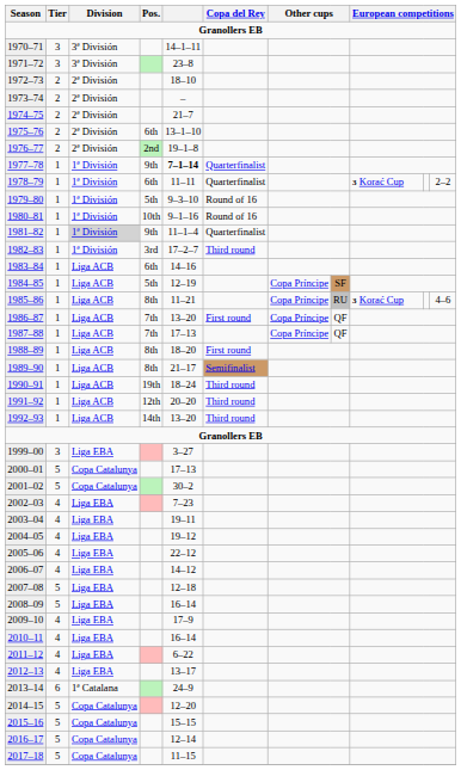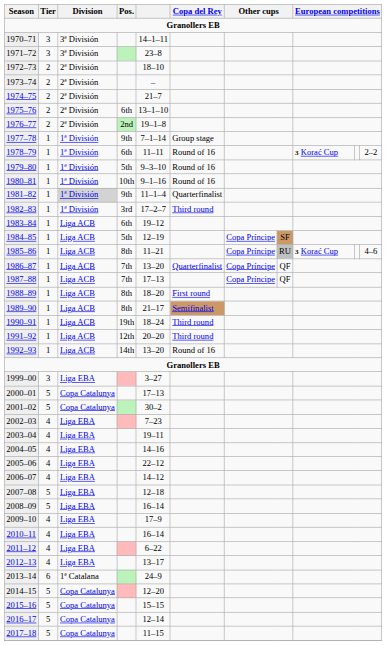 <table class="wikitable" style="font-size:85%; text-align:center">
 <tr>
 <th>Season</th>
 <th>Tier</th>
 <th>Division</th>
 <th>Pos.</th>
 <th></th>
 <th><a href='#'>Copa del Rey</a></th>
 <th colspan=2>Other cups</th>
 <th colspan=3><a href='#'>European competitions</a></th>
 </tr>
 <tr>
 <td align=center colspan=11><strong>Granollers EB</strong></td>
 </tr>
 <tr>
 <td bgcolor=#efefef>1970–71</td>
 <td>3</td>
 <td align=left>3ª División</td>
 <td></td>
 <td>14–1–11</td>
 <td></td>
 <td colspan=2></td>
 <td colspan=3></td>
 </tr>
 <tr>
 <td bgcolor=#efefef>1971–72</td>
 <td>3</td>
 <td align=left>3ª División</td>
 <td bgcolor=#BBF3BB></td>
 <td>23–8</td>
 <td></td>
 <td colspan=2></td>
 <td colspan=3></td>
 </tr>
 <tr>
 <td bgcolor=#efefef>1972–73</td>
 <td>2</td>
 <td align=left>2ª División</td>
 <td></td>
 <td>18–10</td>
 <td></td>
 <td colspan=2></td>
 <td colspan=3></td>
 </tr>
 <tr>
 <td bgcolor=#efefef>1973–74</td>
 <td>2</td>
 <td align=left>2ª División</td>
 <td></td>
 <td>–</td>
 <td></td>
 <td colspan=2></td>
 <td colspan=3></td>
 </tr>
 <tr>
 <td bgcolor=#efefef><a href='#'>1974–75</a></td>
 <td>2</td>
 <td align=left>2ª División</td>
 <td></td>
 <td>21–7</td>
 <td></td>
 <td colspan=2></td>
 <td colspan=3></td>
 </tr>
 <tr>
 <td bgcolor=#efefef><a href='#'>1975–76</a></td>
 <td>2</td>
 <td align=left>2ª División</td>
 <td>6th</td>
 <td>13–1–10</td>
 <td></td>
 <td colspan=2></td>
 <td colspan=3></td>
 </tr>
 <tr>
 <td bgcolor=#efefef><a href='#'>1976–77</a></td>
 <td>2</td>
 <td align=left>2ª División</td>
 <td bgcolor=#BBF3BB>2nd</td>
 <td>19–1–8</td>
 <td></td>
 <td colspan=2></td>
 <td colspan=3></td>
 </tr>
 <tr>
 <td bgcolor=#efefef><a href='#'>1977–78</a></td>
 <td>1</td>
 <td align=left><a href='#'>1ª División</a></td>
 <td>9th</td>
-<td><strong>7–1–14</strong></td>
-<td align=left><a href='#'>Quarterfinalist</a></td>
+<td>7–1–14</td>
+<td align=left>Group stage</td>
 <td colspan=2></td>
 <td colspan=3></td>
 </tr>
 <tr>
 <td bgcolor=#efefef><a href='#'>1978–79</a></td>
 <td>1</td>
 <td align=left><a href='#'>1ª División</a></td>
 <td>6th</td>
 <td>11–11</td>
-<td align=left>Quarterfinalist</td>
+<td align=left>Round of 16</td>
 <td colspan=2></td>
 <td align=left><small><strong>3</strong></small> <a href='#'>Korać Cup</a></td>
 <td></td>
 <td>2–2</td>
 </tr>
 <tr>
 <td bgcolor=#efefef><a href='#'>1979–80</a></td>
 <td>1</td>
 <td align=left><a href='#'>1ª División</a></td>
 <td>5th</td>
 <td>9–3–10</td>
 <td align=left>Round of 16</td>
 <td colspan=2></td>
 <td colspan=3></td>
 </tr>
 <tr>
 <td bgcolor=#efefef><a href='#'>1980–81</a></td>
 <td>1</td>
 <td align=left><a href='#'>1ª División</a></td>
 <td>10th</td>
 <td>9–1–16</td>
 <td align=left>Round of 16</td>
 <td colspan=2></td>
 <td colspan=3></td>
 </tr>
 <tr>
 <td bgcolor=#efefef><a href='#'>1981–82</a></td>
 <td>1</td>
 <td align=left style="background: lightgrey;"><a href='#'>1ª División</a></td>
 <td>9th</td>
 <td>11–1–4</td>
 <td align=left>Quarterfinalist</td>
 <td colspan=2></td>
 <td colspan=3></td>
 </tr>
 <tr>
 <td bgcolor=#efefef><a href='#'>1982–83</a></td>
 <td>1</td>
 <td align=left><a href='#'>1ª División</a></td>
 <td>3rd</td>
 <td>17–2–7</td>
 <td align=left><a href='#'>Third round</a></td>
 <td colspan=2></td>
 <td colspan=3></td>
 </tr>
 <tr>
 <td bgcolor=#efefef><a href='#'>1983–84</a></td>
 <td>1</td>
 <td align=left><a href='#'>Liga ACB</a></td>
 <td>6th</td>
-<td>14–16</td>
+<td>19–12</td>
 <td></td>
 <td colspan=2></td>
 <td colspan=3></td>
 </tr>
 <tr>
 <td bgcolor=#efefef><a href='#'>1984–85</a></td>
 <td>1</td>
 <td align=left><a href='#'>Liga ACB</a></td>
 <td>5th</td>
 <td>12–19</td>
 <td></td>
 <td align=left><a href='#'>Copa Príncipe</a></td>
 <td bgcolor=#cc9966>SF</td>
 <td colspan=3></td>
 </tr>
 <tr>
 <td bgcolor=#efefef><a href='#'>1985–86</a></td>
 <td>1</td>
 <td align=left><a href='#'>Liga ACB</a></td>
 <td>8th</td>
 <td>11–21</td>
 <td></td>
 <td align=left><a href='#'>Copa Príncipe</a></td>
 <td bgcolor=silver>RU</td>
 <td align=left><small><strong>3</strong></small> <a href='#'>Korać Cup</a></td>
 <td></td>
 <td>4–6</td>
 </tr>
 <tr>
 <td bgcolor=#efefef><a href='#'>1986–87</a></td>
 <td>1</td>
 <td align=left><a href='#'>Liga ACB</a></td>
 <td>7th</td>
 <td>13–20</td>
-<td align=left><a href='#'>First round</a></td>
+<td align=left><a href='#'>Quarterfinalist</a></td>
 <td align=left><a href='#'>Copa Príncipe</a></td>
 <td>QF</td>
 <td colspan=3></td>
 </tr>
 <tr>
 <td bgcolor=#efefef><a href='#'>1987–88</a></td>
 <td>1</td>
 <td align=left><a href='#'>Liga ACB</a></td>
 <td>7th</td>
 <td>17–13</td>
 <td></td>
 <td align=left><a href='#'>Copa Príncipe</a></td>
 <td>QF</td>
 <td colspan=3></td>
 </tr>
 <tr>
 <td bgcolor=#efefef><a href='#'>1988–89</a></td>
 <td>1</td>
 <td align=left><a href='#'>Liga ACB</a></td>
 <td>8th</td>
 <td>18–20</td>
 <td align=left><a href='#'>First round</a></td>
 <td colspan=2></td>
 <td colspan=3></td>
 </tr>
 <tr>
 <td bgcolor=#efefef><a href='#'>1989–90</a></td>
 <td>1</td>
 <td align=left><a href='#'>Liga ACB</a></td>
 <td>8th</td>
 <td>21–17</td>
 <td align=left bgcolor=#cc9966><a href='#'>Semifinalist</a></td>
 <td colspan=2></td>
 <td colspan=3></td>
 </tr>
 <tr>
 <td bgcolor=#efefef><a href='#'>1990–91</a></td>
 <td>1</td>
 <td align=left><a href='#'>Liga ACB</a></td>
 <td>19th</td>
 <td>18–24</td>
 <td align=left><a href='#'>Third round</a></td>
 <td colspan=2></td>
 <td colspan=3></td>
 </tr>
 <tr>
 <td bgcolor=#efefef><a href='#'>1991–92</a></td>
 <td>1</td>
 <td align=left><a href='#'>Liga ACB</a></td>
 <td>12th</td>
 <td>20–20</td>
 <td align=left><a href='#'>Third round</a></td>
 <td colspan=2></td>
 <td colspan=3></td>
 </tr>
 <tr>
 <td bgcolor=#efefef><a href='#'>1992–93</a></td>
 <td>1</td>
 <td align=left><a href='#'>Liga ACB</a></td>
 <td>14th</td>
 <td>13–20</td>
-<td align=left><a href='#'>Third round</a></td>
+<td align=left>Round of 16</td>
 <td colspan=2></td>
 <td colspan=3></td>
 </tr>
 <tr>
 <td align=center colspan=11><strong>Granollers EB</strong></td>
 </tr>
 <tr>
 <td bgcolor=#efefef>1999–00</td>
 <td>3</td>
 <td align=left><a href='#'>Liga EBA</a></td>
 <td bgcolor=#FFBBBB></td>
 <td>3–27</td>
 <td></td>
 <td colspan=2></td>
 <td colspan=3></td>
 </tr>
 <tr>
 <td bgcolor=#efefef>2000–01</td>
 <td>5</td>
 <td align=left><a href='#'>Copa Catalunya</a></td>
 <td></td>
 <td>17–13</td>
 <td></td>
 <td colspan=2></td>
 <td colspan=3></td>
 </tr>
 <tr>
 <td bgcolor=#efefef>2001–02</td>
 <td>5</td>
 <td align=left><a href='#'>Copa Catalunya</a></td>
 <td bgcolor=#BBF3BB></td>
 <td>30–2</td>
 <td></td>
 <td colspan=2></td>
 <td colspan=3></td>
 </tr>
 <tr>
 <td bgcolor=#efefef>2002–03</td>
 <td>4</td>
 <td align=left><a href='#'>Liga EBA</a></td>
 <td bgcolor=#FFBBBB></td>
 <td>7–23</td>
 <td></td>
 <td colspan=2></td>
 <td colspan=3></td>
 </tr>
 <tr>
 <td bgcolor=#efefef>2003–04</td>
 <td>4</td>
 <td align=left><a href='#'>Liga EBA</a></td>
 <td></td>
 <td>19–11</td>
 <td></td>
 <td colspan=2></td>
 <td colspan=3></td>
 </tr>
 <tr>
 <td bgcolor=#efefef>2004–05</td>
 <td>4</td>
 <td align=left><a href='#'>Liga EBA</a></td>
 <td></td>
-<td>19–12</td>
+<td>14–16</td>
 <td></td>
 <td colspan=2></td>
 <td colspan=3></td>
 </tr>
 <tr>
 <td bgcolor=#efefef>2005–06</td>
 <td>4</td>
 <td align=left><a href='#'>Liga EBA</a></td>
 <td></td>
 <td>22–12</td>
 <td></td>
 <td colspan=2></td>
 <td colspan=3></td>
 </tr>
 <tr>
 <td bgcolor=#efefef>2006–07</td>
 <td>4</td>
 <td align=left><a href='#'>Liga EBA</a></td>
 <td></td>
 <td>14–12</td>
 <td></td>
 <td colspan=2></td>
 <td colspan=3></td>
 </tr>
 <tr>
 <td bgcolor=#efefef>2007–08</td>
 <td>5</td>
 <td align=left><a href='#'>Liga EBA</a></td>
 <td></td>
 <td>12–18</td>
 <td></td>
 <td colspan=2></td>
 <td colspan=3></td>
 </tr>
 <tr>
 <td bgcolor=#efefef>2008–09</td>
 <td>5</td>
 <td align=left><a href='#'>Liga EBA</a></td>
 <td></td>
 <td>16–14</td>
 <td></td>
 <td colspan=2></td>
 <td colspan=3></td>
 </tr>
 <tr>
 <td bgcolor=#efefef>2009–10</td>
 <td>4</td>
 <td align=left><a href='#'>Liga EBA</a></td>
 <td></td>
 <td>17–9</td>
 <td></td>
 <td colspan=2></td>
 <td colspan=3></td>
 </tr>
 <tr>
 <td bgcolor=#efefef><a href='#'>2010–11</a></td>
 <td>4</td>
 <td align=left><a href='#'>Liga EBA</a></td>
 <td></td>
 <td>16–14</td>
 <td></td>
 <td colspan=2></td>
 <td colspan=3></td>
 </tr>
 <tr>
 <td bgcolor=#efefef><a href='#'>2011–12</a></td>
 <td>4</td>
 <td align=left><a href='#'>Liga EBA</a></td>
 <td bgcolor=#FFBBBB></td>
 <td>6–22</td>
 <td></td>
 <td colspan=2></td>
 <td colspan=3></td>
 </tr>
 <tr>
 <td bgcolor=#efefef><a href='#'>2012–13</a></td>
 <td>4</td>
 <td align=left><a href='#'>Liga EBA</a></td>
 <td></td>
 <td>13–17</td>
 <td></td>
 <td colspan=2></td>
 <td colspan=3></td>
 </tr>
 <tr>
 <td bgcolor=#efefef>2013–14</td>
 <td>6</td>
 <td align=left>1ª Catalana</td>
 <td bgcolor=#BBF3BB></td>
 <td>24–9</td>
 <td></td>
 <td colspan=2></td>
 <td colspan=3></td>
 </tr>
 <tr>
 <td bgcolor=#efefef>2014–15</td>
 <td>5</td>
 <td align=left><a href='#'>Copa Catalunya</a></td>
 <td bgcolor=#FFBBBB></td>
 <td>12–20</td>
 <td></td>
 <td colspan=2></td>
 <td colspan=3></td>
 </tr>
 <tr>
 <td bgcolor=#efefef><a href='#'>2015–16</a></td>
 <td>5</td>
 <td align=left><a href='#'>Copa Catalunya</a></td>
 <td></td>
 <td>15–15</td>
 <td></td>
 <td colspan=2></td>
 <td colspan=3></td>
 </tr>
 <tr>
 <td bgcolor=#efefef><a href='#'>2016–17</a></td>
 <td>5</td>
 <td align=left><a href='#'>Copa Catalunya</a></td>
 <td></td>
 <td>12–14</td>
 <td></td>
 <td colspan=2></td>
 <td colspan=3></td>
 </tr>
 <tr>
 <td bgcolor=#efefef><a href='#'>2017–18</a></td>
 <td>5</td>
 <td align=left><a href='#'>Copa Catalunya</a></td>
 <td></td>
 <td>11–15</td>
 <td></td>
 <td colspan=2></td>
 <td colspan=3></td>
 </tr>
 <tr>
 </tr>
 </table>
